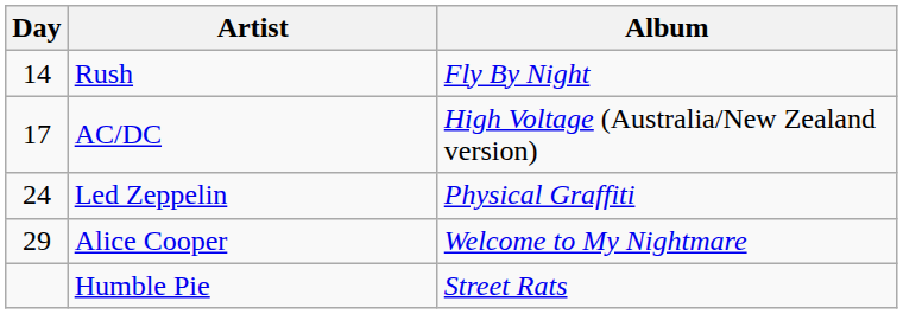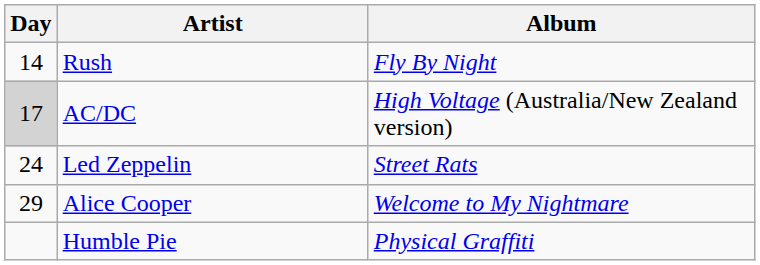 <table class="wikitable" border="1">
 <tr>
 <th>Day</th>
 <th width="200">Artist</th>
 <th width="250">Album</th>
 </tr>
 <tr>
 <td style="text-align:center;" rowspan="1">14</td>
 <td><a href='#'>Rush</a></td>
 <td><em><a href='#'>Fly By Night</a></em></td>
 </tr>
 <tr>
-<td style="text-align:center;" rowspan="1">17</td>
+<td style="background: lightgrey; text-align:center;" rowspan="1">17</td>
 <td><a href='#'>AC/DC</a></td>
 <td><em><a href='#'>High Voltage</a></em> (Australia/New Zealand version)</td>
 </tr>
 <tr>
 <td style="text-align:center;" rowspan="1">24</td>
 <td><a href='#'>Led Zeppelin</a></td>
-<td><em><a href='#'>Physical Graffiti</a></em></td>
+<td><em><a href='#'>Street Rats</a></em></td>
 </tr>
 <tr>
 <td style="text-align:center;" rowspan="1">29</td>
 <td><a href='#'>Alice Cooper</a></td>
 <td><em><a href='#'>Welcome to My Nightmare</a></em></td>
 </tr>
 <tr>
 <td style="text-align:center;" rowspan="1"></td>
 <td><a href='#'>Humble Pie</a></td>
-<td><em><a href='#'>Street Rats</a></em></td>
+<td><em><a href='#'>Physical Graffiti</a></em></td>
 </tr>
 </table>
